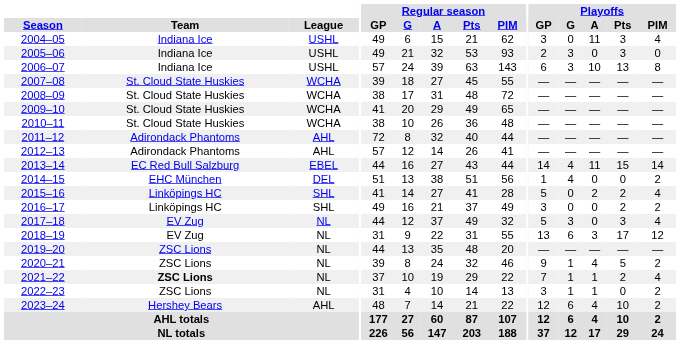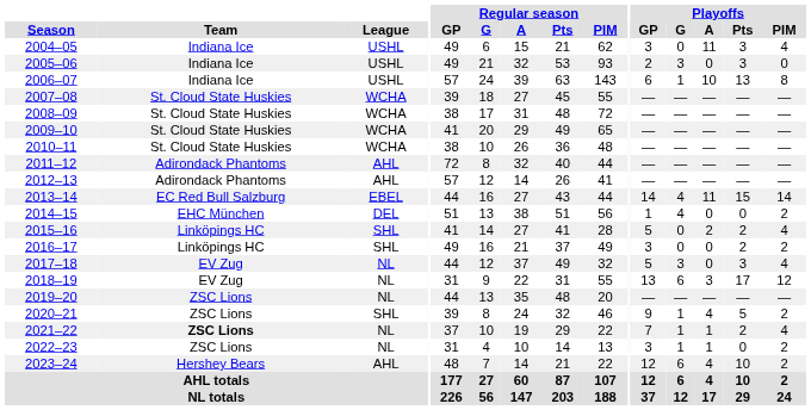 <table border="0" cellpadding="1" cellspacing="0" style="text-align:center; width:60em">
 <tr bgcolor="#e0e0e0">
 <th colspan="3" bgcolor="#ffffff"></th>
 <th rowspan="99" bgcolor="#ffffff"></th>
 <th colspan="5"><a href='#'>Regular season</a></th>
 <th rowspan="99" bgcolor="#ffffff"></th>
 <th colspan="5"><a href='#'>Playoffs</a></th>
 </tr>
 <tr bgcolor="#e0e0e0">
 <th><a href='#'>Season</a></th>
 <th>Team</th>
 <th>League</th>
 <th>GP</th>
 <th><a href='#'>G</a></th>
 <th><a href='#'>A</a></th>
 <th><a href='#'>Pts</a></th>
 <th><a href='#'>PIM</a></th>
 <th>GP</th>
 <th>G</th>
 <th>A</th>
 <th>Pts</th>
 <th>PIM</th>
 </tr>
 <tr>
 <td><a href='#'>2004–05</a></td>
 <td><a href='#'>Indiana Ice</a></td>
 <td><a href='#'>USHL</a></td>
 <td>49</td>
 <td>6</td>
 <td>15</td>
 <td>21</td>
 <td>62</td>
 <td>3</td>
 <td>0</td>
 <td>11</td>
 <td>3</td>
 <td>4</td>
 </tr>
 <tr bgcolor="#f0f0f0">
 <td><a href='#'>2005–06</a></td>
 <td>Indiana Ice</td>
 <td>USHL</td>
 <td>49</td>
 <td>21</td>
 <td>32</td>
 <td>53</td>
 <td>93</td>
 <td>2</td>
 <td>3</td>
 <td>0</td>
 <td>3</td>
 <td>0</td>
 </tr>
 <tr>
 <td><a href='#'>2006–07</a></td>
 <td>Indiana Ice</td>
 <td>USHL</td>
 <td>57</td>
 <td>24</td>
 <td>39</td>
 <td>63</td>
 <td>143</td>
 <td>6</td>
-<td>3</td>
+<td>1</td>
 <td>10</td>
 <td>13</td>
 <td>8</td>
 </tr>
 <tr bgcolor="#f0f0f0">
 <td><a href='#'>2007–08</a></td>
 <td><a href='#'>St. Cloud State Huskies</a></td>
 <td><a href='#'>WCHA</a></td>
 <td>39</td>
 <td>18</td>
 <td>27</td>
 <td>45</td>
 <td>55</td>
 <td>—</td>
 <td>—</td>
 <td>—</td>
 <td>—</td>
 <td>—</td>
 </tr>
 <tr>
 <td><a href='#'>2008–09</a></td>
 <td>St. Cloud State Huskies</td>
 <td>WCHA</td>
 <td>38</td>
 <td>17</td>
 <td>31</td>
 <td>48</td>
 <td>72</td>
 <td>—</td>
 <td>—</td>
 <td>—</td>
 <td>—</td>
 <td>—</td>
 </tr>
 <tr bgcolor="#f0f0f0">
 <td><a href='#'>2009–10</a></td>
 <td>St. Cloud State Huskies</td>
 <td>WCHA</td>
 <td>41</td>
 <td>20</td>
 <td>29</td>
 <td>49</td>
 <td>65</td>
 <td>—</td>
 <td>—</td>
 <td>—</td>
 <td>—</td>
 <td>—</td>
 </tr>
 <tr>
 <td><a href='#'>2010–11</a></td>
 <td>St. Cloud State Huskies</td>
 <td>WCHA</td>
 <td>38</td>
 <td>10</td>
 <td>26</td>
 <td>36</td>
 <td>48</td>
 <td>—</td>
 <td>—</td>
 <td>—</td>
 <td>—</td>
 <td>—</td>
 </tr>
 <tr bgcolor="#f0f0f0">
 <td><a href='#'>2011–12</a></td>
 <td><a href='#'>Adirondack Phantoms</a></td>
 <td><a href='#'>AHL</a></td>
 <td>72</td>
 <td>8</td>
 <td>32</td>
 <td>40</td>
 <td>44</td>
 <td>—</td>
 <td>—</td>
 <td>—</td>
 <td>—</td>
 <td>—</td>
 </tr>
 <tr>
 <td><a href='#'>2012–13</a></td>
 <td>Adirondack Phantoms</td>
 <td>AHL</td>
 <td>57</td>
 <td>12</td>
 <td>14</td>
 <td>26</td>
 <td>41</td>
 <td>—</td>
 <td>—</td>
 <td>—</td>
 <td>—</td>
 <td>—</td>
 </tr>
 <tr bgcolor="#f0f0f0">
 <td><a href='#'>2013–14</a></td>
 <td><a href='#'>EC Red Bull Salzburg</a></td>
 <td><a href='#'>EBEL</a></td>
 <td>44</td>
 <td>16</td>
 <td>27</td>
 <td>43</td>
 <td>44</td>
 <td>14</td>
 <td>4</td>
 <td>11</td>
 <td>15</td>
 <td>14</td>
 </tr>
 <tr>
 <td><a href='#'>2014–15</a></td>
 <td><a href='#'>EHC München</a></td>
 <td><a href='#'>DEL</a></td>
 <td>51</td>
 <td>13</td>
 <td>38</td>
 <td>51</td>
 <td>56</td>
 <td>1</td>
 <td>4</td>
 <td>0</td>
 <td>0</td>
 <td>2</td>
 </tr>
 <tr bgcolor="#f0f0f0">
 <td><a href='#'>2015–16</a></td>
 <td><a href='#'>Linköpings HC</a></td>
 <td><a href='#'>SHL</a></td>
 <td>41</td>
 <td>14</td>
 <td>27</td>
 <td>41</td>
 <td>28</td>
 <td>5</td>
 <td>0</td>
 <td>2</td>
 <td>2</td>
 <td>4</td>
 </tr>
 <tr>
 <td><a href='#'>2016–17</a></td>
 <td>Linköpings HC</td>
 <td>SHL</td>
 <td>49</td>
 <td>16</td>
 <td>21</td>
 <td>37</td>
 <td>49</td>
 <td>3</td>
 <td>0</td>
 <td>0</td>
 <td>2</td>
 <td>2</td>
 </tr>
 <tr bgcolor="#f0f0f0">
 <td><a href='#'>2017–18</a></td>
 <td><a href='#'>EV Zug</a></td>
 <td><a href='#'>NL</a></td>
 <td>44</td>
 <td>12</td>
 <td>37</td>
 <td>49</td>
 <td>32</td>
 <td>5</td>
 <td>3</td>
 <td>0</td>
 <td>3</td>
 <td>4</td>
 </tr>
 <tr>
 <td><a href='#'>2018–19</a></td>
 <td>EV Zug</td>
 <td>NL</td>
 <td>31</td>
 <td>9</td>
 <td>22</td>
 <td>31</td>
 <td>55</td>
 <td>13</td>
 <td>6</td>
 <td>3</td>
 <td>17</td>
 <td>12</td>
 </tr>
 <tr bgcolor="#f0f0f0">
 <td><a href='#'>2019–20</a></td>
 <td><a href='#'>ZSC Lions</a></td>
 <td>NL</td>
 <td>44</td>
 <td>13</td>
 <td>35</td>
 <td>48</td>
 <td>20</td>
 <td>—</td>
 <td>—</td>
 <td>—</td>
 <td>—</td>
 <td>—</td>
 </tr>
 <tr>
 <td><a href='#'>2020–21</a></td>
 <td>ZSC Lions</td>
-<td>NL</td>
+<td>SHL</td>
 <td>39</td>
 <td>8</td>
 <td>24</td>
 <td>32</td>
 <td>46</td>
 <td>9</td>
 <td>1</td>
 <td>4</td>
 <td>5</td>
 <td>2</td>
 </tr>
 <tr bgcolor="#f0f0f0">
 <td><a href='#'>2021–22</a></td>
 <td><strong>ZSC Lions</strong></td>
 <td>NL</td>
 <td>37</td>
 <td>10</td>
 <td>19</td>
 <td>29</td>
 <td>22</td>
 <td>7</td>
 <td>1</td>
 <td>1</td>
 <td>2</td>
 <td>4</td>
 </tr>
 <tr>
 <td><a href='#'>2022–23</a></td>
 <td>ZSC Lions</td>
 <td>NL</td>
 <td>31</td>
 <td>4</td>
 <td>10</td>
 <td>14</td>
 <td>13</td>
 <td>3</td>
 <td>1</td>
 <td>1</td>
 <td>0</td>
 <td>2</td>
 </tr>
 <tr bgcolor="#f0f0f0">
 <td><a href='#'>2023–24</a></td>
 <td><a href='#'>Hershey Bears</a></td>
 <td>AHL</td>
 <td>48</td>
 <td>7</td>
 <td>14</td>
 <td>21</td>
 <td>22</td>
 <td>12</td>
 <td>6</td>
 <td>4</td>
 <td>10</td>
 <td>2</td>
 </tr>
 <tr bgcolor="#e0e0e0">
 <th colspan="3">AHL totals</th>
 <th>177</th>
 <th>27</th>
 <th>60</th>
 <th>87</th>
 <th>107</th>
 <th>12</th>
 <th>6</th>
 <th>4</th>
 <th>10</th>
 <th>2</th>
 </tr>
 <tr bgcolor="#e0e0e0">
 <th colspan="3">NL totals</th>
 <th>226</th>
 <th>56</th>
 <th>147</th>
 <th>203</th>
 <th>188</th>
 <th>37</th>
 <th>12</th>
 <th>17</th>
 <th>29</th>
 <th>24</th>
 </tr>
 </table>
